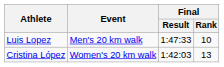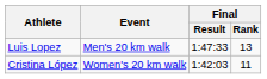 <table class=wikitable style="font-size:90%">
 <tr>
 <th rowspan="2">Athlete</th>
 <th rowspan="2">Event</th>
 <th colspan="2">Final</th>
 </tr>
 <tr style="font-size:95%">
 <th>Result</th>
 <th>Rank</th>
 </tr>
 <tr align=center>
 <td align=left><a href='#'>Luis Lopez</a></td>
 <td align=left><a href='#'>Men's 20 km walk</a></td>
 <td>1:47:33</td>
-<td>10</td>
+<td>13</td>
 </tr>
 <tr align=center>
 <td align=left><a href='#'>Cristina López</a></td>
 <td align=left><a href='#'>Women's 20 km walk</a></td>
 <td>1:42:03</td>
-<td>13</td>
+<td>11</td>
 </tr>
 </table>
